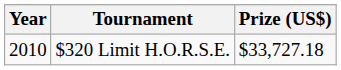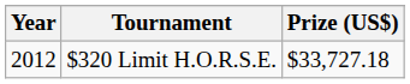 <table class="wikitable">
 <tr>
 </tr>
 <tr>
 <th>Year</th>
 <th>Tournament</th>
 <th>Prize (US$)</th>
 </tr>
 <tr>
-<td>2010</td>
+<td>2012</td>
 <td>$320 Limit H.O.R.S.E.</td>
 <td>$33,727.18</td>
 </tr>
 </table>
